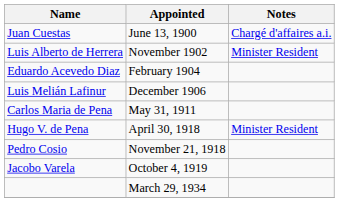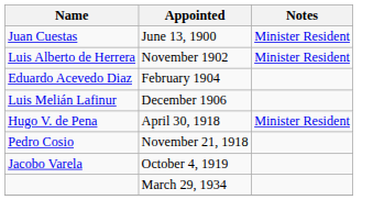 <table class=wikitable>
 <tr>
 <th>Name</th>
 <th>Appointed</th>
 <th>Notes</th>
 </tr>
 <tr>
 <td><a href='#'>Juan Cuestas</a></td>
 <td>June 13, 1900</td>
-<td><a href='#'>Chargé d'affaires a.i.</a></td>
+<td><a href='#'>Minister Resident</a></td>
 </tr>
 <tr>
 <td><a href='#'>Luis Alberto de Herrera</a></td>
 <td>November 1902</td>
 <td><a href='#'>Minister Resident</a></td>
 </tr>
 <tr>
 <td><a href='#'>Eduardo Acevedo Diaz</a></td>
 <td>February 1904</td>
 <td></td>
 </tr>
 <tr>
 <td><a href='#'>Luis Melián Lafinur</a></td>
 <td>December 1906</td>
-<td></td>
-</tr>
-<tr>
-<td><a href='#'>Carlos Maria de Pena</a></td>
-<td>May 31, 1911</td>
 <td></td>
 </tr>
 <tr>
 <td><a href='#'>Hugo V. de Pena</a></td>
 <td>April 30, 1918</td>
 <td><a href='#'>Minister Resident</a></td>
 </tr>
 <tr>
 <td><a href='#'>Pedro Cosio</a></td>
 <td>November 21, 1918</td>
 <td></td>
 </tr>
 <tr>
 <td><a href='#'>Jacobo Varela</a></td>
 <td>October 4, 1919</td>
 <td></td>
 </tr>
 <tr>
 <td></td>
 <td>March 29, 1934</td>
 <td></td>
 </tr>
 <tr>
 </tr>
 </table>
